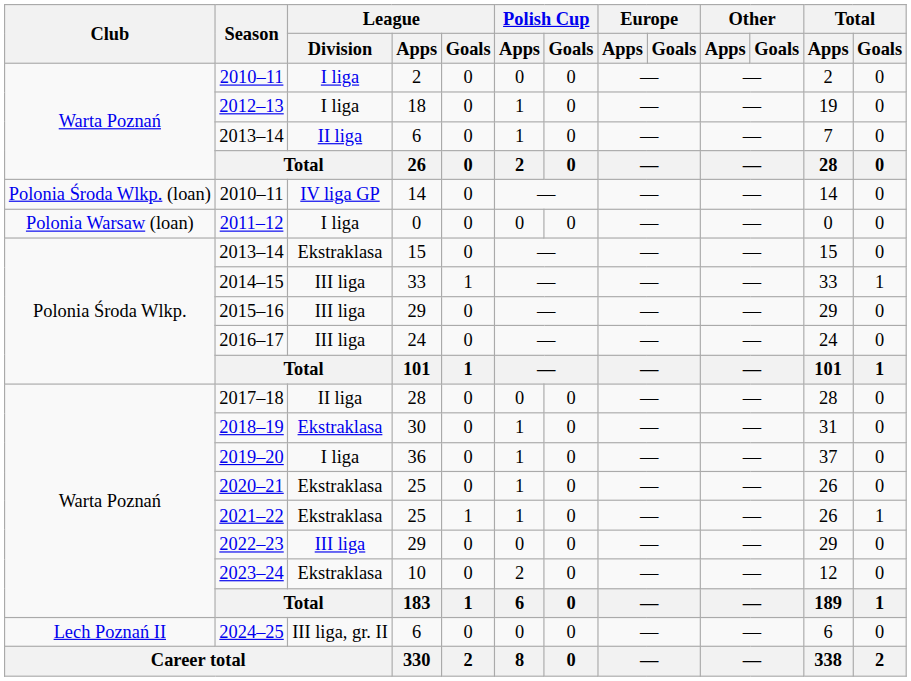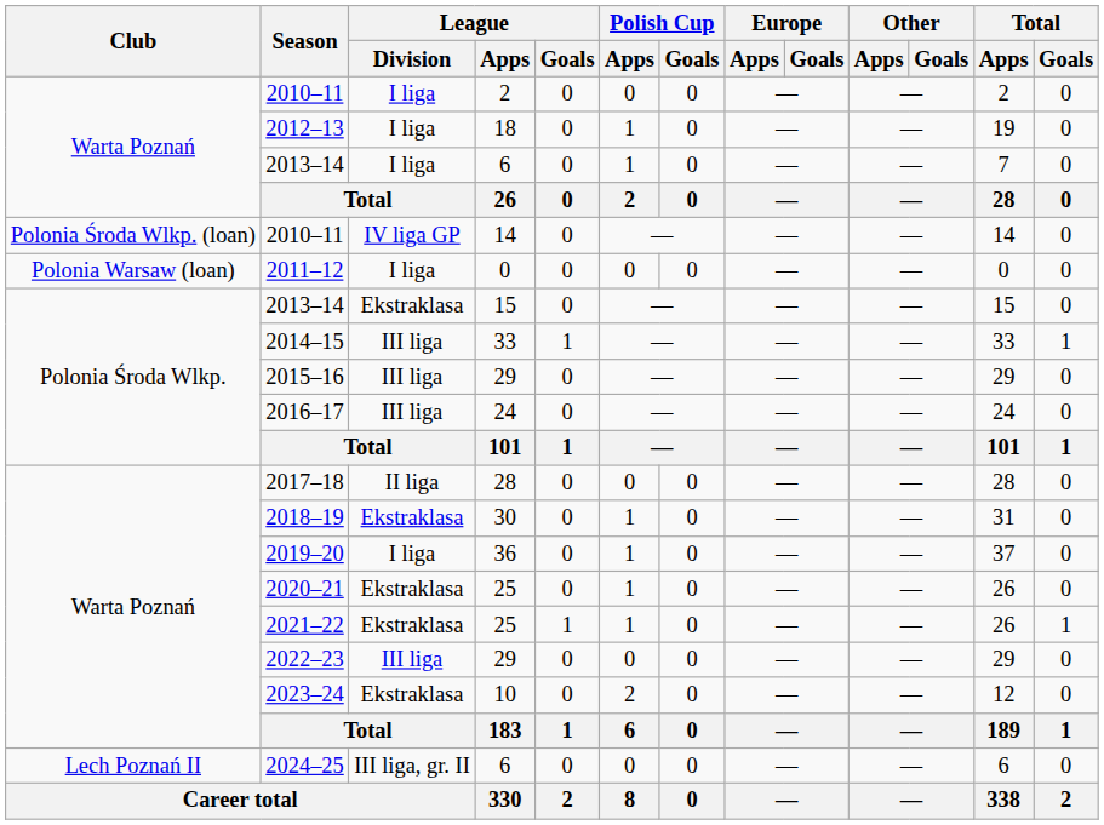 <table class="wikitable" style="text-align: center;">
 <tr>
 <th rowspan="2">Club</th>
 <th rowspan="2">Season</th>
 <th colspan="3">League</th>
 <th colspan="2"><a href='#'>Polish Cup</a></th>
 <th colspan="2">Europe</th>
 <th colspan="2">Other</th>
 <th colspan="2">Total</th>
 </tr>
 <tr>
 <th>Division</th>
 <th>Apps</th>
 <th>Goals</th>
 <th>Apps</th>
 <th>Goals</th>
 <th>Apps</th>
 <th>Goals</th>
 <th>Apps</th>
 <th>Goals</th>
 <th>Apps</th>
 <th>Goals</th>
 </tr>
 <tr>
 <td rowspan="4"><a href='#'>Warta Poznań</a></td>
 <td><a href='#'>2010–11</a></td>
 <td><a href='#'>I liga</a></td>
 <td>2</td>
 <td>0</td>
 <td>0</td>
 <td>0</td>
 <td colspan="2">—</td>
 <td colspan="2">—</td>
 <td>2</td>
 <td>0</td>
 </tr>
 <tr>
 <td><a href='#'>2012–13</a></td>
 <td>I liga</td>
 <td>18</td>
 <td>0</td>
 <td>1</td>
 <td>0</td>
 <td colspan="2">—</td>
 <td colspan="2">—</td>
 <td>19</td>
 <td>0</td>
 </tr>
 <tr>
 <td>2013–14</td>
-<td rowspan="1"><a href='#'>II liga</a></td>
+<td>I liga</td>
 <td>6</td>
 <td>0</td>
 <td>1</td>
 <td>0</td>
 <td colspan="2">—</td>
 <td colspan="2">—</td>
 <td>7</td>
 <td>0</td>
 </tr>
 <tr>
 <th colspan="2">Total</th>
 <th>26</th>
 <th>0</th>
 <th>2</th>
 <th>0</th>
 <th colspan="2">—</th>
 <th colspan="2">—</th>
 <th>28</th>
 <th>0</th>
 </tr>
 <tr>
 <td><a href='#'>Polonia Środa Wlkp.</a> (loan)</td>
 <td>2010–11</td>
 <td><a href='#'>IV liga GP</a></td>
 <td>14</td>
 <td>0</td>
 <td colspan="2">—</td>
 <td colspan="2">—</td>
 <td colspan="2">—</td>
 <td>14</td>
 <td>0</td>
 </tr>
 <tr>
 <td><a href='#'>Polonia Warsaw</a> (loan)</td>
 <td><a href='#'>2011–12</a></td>
 <td>I liga</td>
 <td>0</td>
 <td>0</td>
 <td>0</td>
 <td>0</td>
 <td colspan="2">—</td>
 <td colspan="2">—</td>
 <td>0</td>
 <td>0</td>
 </tr>
 <tr>
 <td rowspan="5">Polonia Środa Wlkp.</td>
 <td>2013–14</td>
 <td>Ekstraklasa</td>
 <td>15</td>
 <td>0</td>
 <td colspan="2">—</td>
 <td colspan="2">—</td>
 <td colspan="2">—</td>
 <td>15</td>
 <td>0</td>
 </tr>
 <tr>
 <td>2014–15</td>
 <td>III liga</td>
 <td>33</td>
 <td>1</td>
 <td colspan="2">—</td>
 <td colspan="2">—</td>
 <td colspan="2">—</td>
 <td>33</td>
 <td>1</td>
 </tr>
 <tr>
 <td>2015–16</td>
 <td>III liga</td>
 <td>29</td>
 <td>0</td>
 <td colspan="2">—</td>
 <td colspan="2">—</td>
 <td colspan="2">—</td>
 <td>29</td>
 <td>0</td>
 </tr>
 <tr>
 <td>2016–17</td>
 <td>III liga</td>
 <td>24</td>
 <td>0</td>
 <td colspan="2">—</td>
 <td colspan="2">—</td>
 <td colspan="2">—</td>
 <td>24</td>
 <td>0</td>
 </tr>
 <tr>
 <th colspan="2">Total</th>
 <th>101</th>
 <th>1</th>
 <th colspan="2">—</th>
 <th colspan="2">—</th>
 <th colspan="2">—</th>
 <th>101</th>
 <th>1</th>
 </tr>
 <tr>
 <td rowspan="8">Warta Poznań</td>
 <td>2017–18</td>
 <td>II liga</td>
 <td>28</td>
 <td>0</td>
 <td>0</td>
 <td>0</td>
 <td colspan="2">—</td>
 <td colspan="2">—</td>
 <td>28</td>
 <td>0</td>
 </tr>
 <tr>
 <td><a href='#'>2018–19</a></td>
 <td><a href='#'>Ekstraklasa</a></td>
 <td>30</td>
 <td>0</td>
 <td>1</td>
 <td>0</td>
 <td colspan="2">—</td>
 <td colspan="2">—</td>
 <td>31</td>
 <td>0</td>
 </tr>
 <tr>
 <td><a href='#'>2019–20</a></td>
 <td>I liga</td>
 <td>36</td>
 <td>0</td>
 <td>1</td>
 <td>0</td>
 <td colspan="2">—</td>
 <td colspan="2">—</td>
 <td>37</td>
 <td>0</td>
 </tr>
 <tr>
 <td><a href='#'>2020–21</a></td>
 <td>Ekstraklasa</td>
 <td>25</td>
 <td>0</td>
 <td>1</td>
 <td>0</td>
 <td colspan="2">—</td>
 <td colspan="2">—</td>
 <td>26</td>
 <td>0</td>
 </tr>
 <tr>
 <td><a href='#'>2021–22</a></td>
 <td>Ekstraklasa</td>
 <td>25</td>
 <td>1</td>
 <td>1</td>
 <td>0</td>
 <td colspan="2">—</td>
 <td colspan="2">—</td>
 <td>26</td>
 <td>1</td>
 </tr>
 <tr>
 <td><a href='#'>2022–23</a></td>
 <td><a href='#'>III liga</a></td>
 <td>29</td>
 <td>0</td>
 <td>0</td>
 <td>0</td>
 <td colspan="2">—</td>
 <td colspan="2">—</td>
 <td>29</td>
 <td>0</td>
 </tr>
 <tr>
 <td><a href='#'>2023–24</a></td>
 <td>Ekstraklasa</td>
 <td>10</td>
 <td>0</td>
 <td>2</td>
 <td>0</td>
 <td colspan="2">—</td>
 <td colspan="2">—</td>
 <td>12</td>
 <td>0</td>
 </tr>
 <tr>
 <th colspan="2">Total</th>
 <th>183</th>
 <th>1</th>
 <th>6</th>
 <th>0</th>
 <th colspan="2">—</th>
 <th colspan="2">—</th>
 <th>189</th>
 <th>1</th>
 </tr>
 <tr>
 <td><a href='#'>Lech Poznań II</a></td>
 <td><a href='#'>2024–25</a></td>
 <td>III liga, gr. II</td>
 <td>6</td>
 <td>0</td>
 <td>0</td>
 <td>0</td>
 <td colspan="2">—</td>
 <td colspan="2">—</td>
 <td>6</td>
 <td>0</td>
 </tr>
 <tr>
 <th colspan="3">Career total</th>
 <th>330</th>
 <th>2</th>
 <th>8</th>
 <th>0</th>
 <th colspan="2">—</th>
 <th colspan="2">—</th>
 <th>338</th>
 <th>2</th>
 </tr>
 </table>
